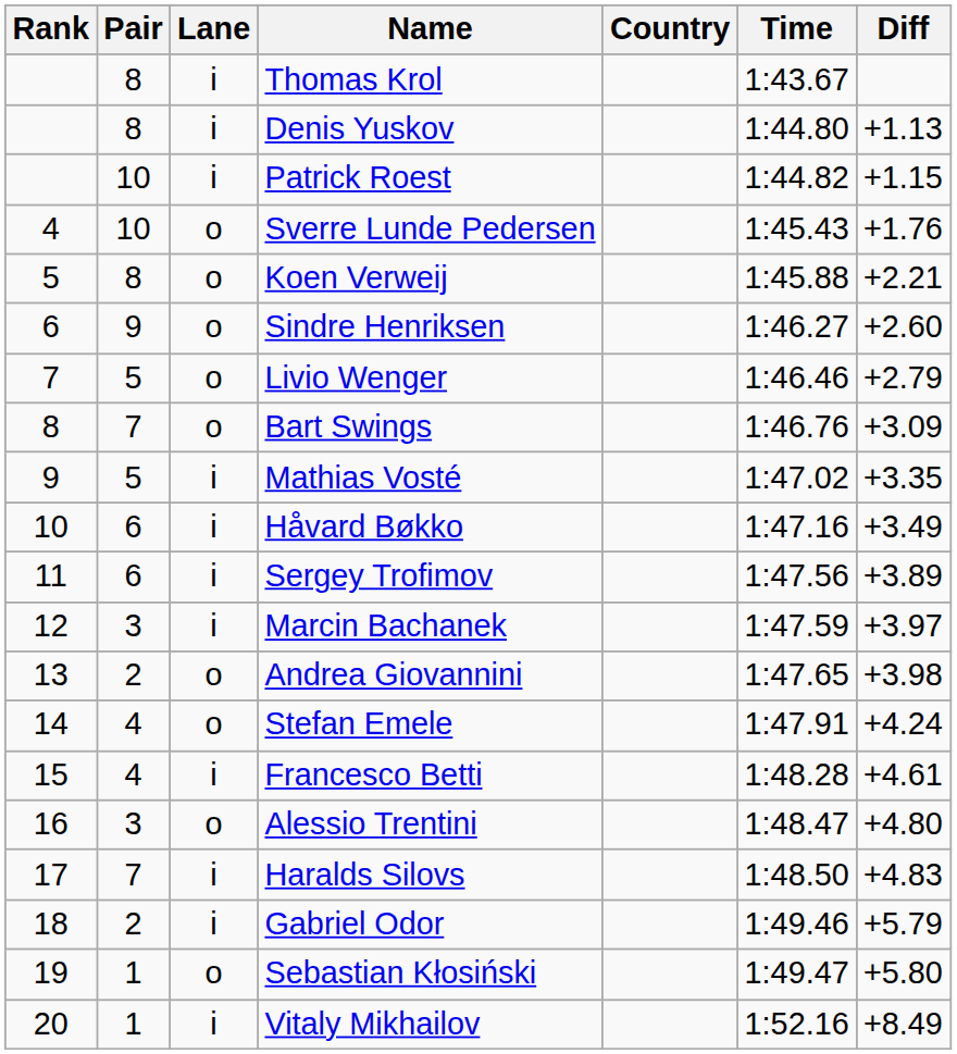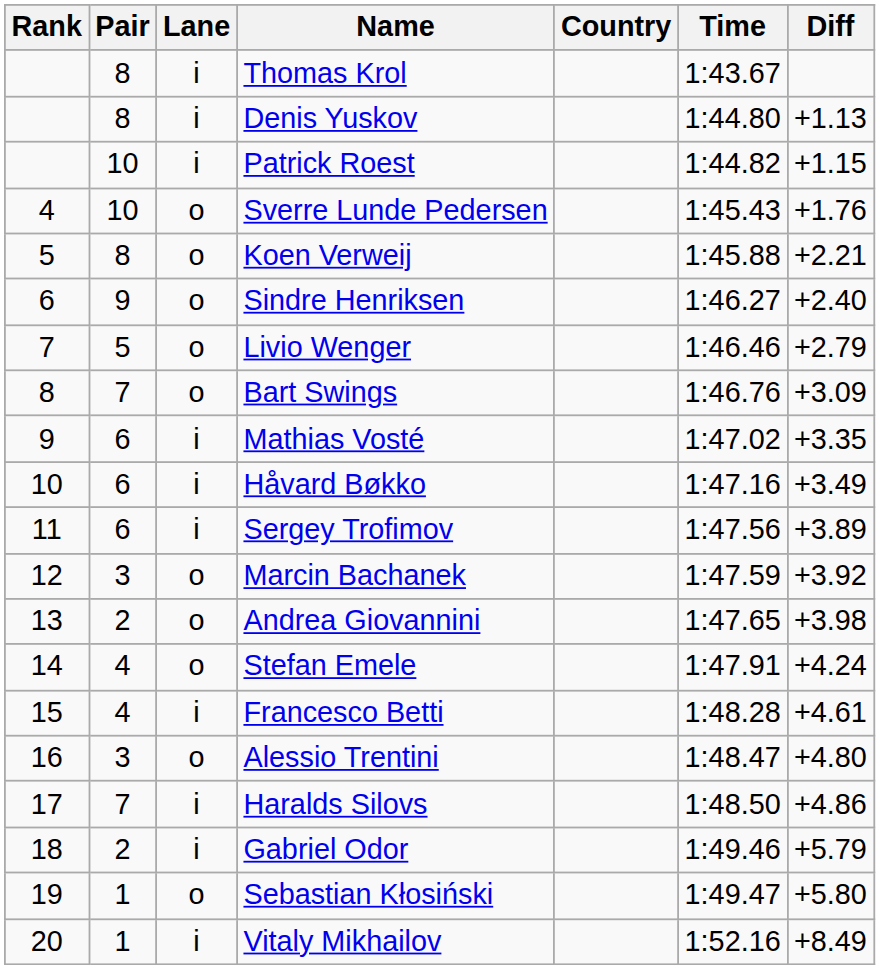 <table class="wikitable sortable" style="text-align:center">
 <tr>
 <th>Rank</th>
 <th>Pair</th>
 <th>Lane</th>
 <th>Name</th>
 <th>Country</th>
 <th>Time</th>
 <th>Diff</th>
 </tr>
 <tr>
 <td></td>
 <td>8</td>
 <td>i</td>
 <td align=left><a href='#'>Thomas Krol</a></td>
 <td align=left></td>
 <td>1:43.67</td>
 <td></td>
 </tr>
 <tr>
 <td></td>
 <td>8</td>
 <td>i</td>
 <td align=left><a href='#'>Denis Yuskov</a></td>
 <td align=left></td>
 <td>1:44.80</td>
 <td>+1.13</td>
 </tr>
 <tr>
 <td></td>
 <td>10</td>
 <td>i</td>
 <td align=left><a href='#'>Patrick Roest</a></td>
 <td align=left></td>
 <td>1:44.82</td>
 <td>+1.15</td>
 </tr>
 <tr>
 <td>4</td>
 <td>10</td>
 <td>o</td>
 <td align=left><a href='#'>Sverre Lunde Pedersen</a></td>
 <td align=left></td>
 <td>1:45.43</td>
 <td>+1.76</td>
 </tr>
 <tr>
 <td>5</td>
 <td>8</td>
 <td>o</td>
 <td align=left><a href='#'>Koen Verweij</a></td>
 <td align=left></td>
 <td>1:45.88</td>
 <td>+2.21</td>
 </tr>
 <tr>
 <td>6</td>
 <td>9</td>
 <td>o</td>
 <td align=left><a href='#'>Sindre Henriksen</a></td>
 <td align=left></td>
 <td>1:46.27</td>
-<td>+2.60</td>
+<td>+2.40</td>
 </tr>
 <tr>
 <td>7</td>
 <td>5</td>
 <td>o</td>
 <td align=left><a href='#'>Livio Wenger</a></td>
 <td align=left></td>
 <td>1:46.46</td>
 <td>+2.79</td>
 </tr>
 <tr>
 <td>8</td>
 <td>7</td>
 <td>o</td>
 <td align=left><a href='#'>Bart Swings</a></td>
 <td align=left></td>
 <td>1:46.76</td>
 <td>+3.09</td>
 </tr>
 <tr>
 <td>9</td>
-<td>5</td>
+<td>6</td>
 <td>i</td>
 <td align=left><a href='#'>Mathias Vosté</a></td>
 <td align=left></td>
 <td>1:47.02</td>
 <td>+3.35</td>
 </tr>
 <tr>
 <td>10</td>
 <td>6</td>
 <td>i</td>
 <td align=left><a href='#'>Håvard Bøkko</a></td>
 <td align=left></td>
 <td>1:47.16</td>
 <td>+3.49</td>
 </tr>
 <tr>
 <td>11</td>
 <td>6</td>
 <td>i</td>
 <td align=left><a href='#'>Sergey Trofimov</a></td>
 <td align=left></td>
 <td>1:47.56</td>
 <td>+3.89</td>
 </tr>
 <tr>
 <td>12</td>
 <td>3</td>
-<td>i</td>
+<td>o</td>
 <td align=left><a href='#'>Marcin Bachanek</a></td>
 <td align=left></td>
 <td>1:47.59</td>
-<td>+3.97</td>
+<td>+3.92</td>
 </tr>
 <tr>
 <td>13</td>
 <td>2</td>
 <td>o</td>
 <td align=left><a href='#'>Andrea Giovannini</a></td>
 <td align=left></td>
 <td>1:47.65</td>
 <td>+3.98</td>
 </tr>
 <tr>
 <td>14</td>
 <td>4</td>
 <td>o</td>
 <td align=left><a href='#'>Stefan Emele</a></td>
 <td align=left></td>
 <td>1:47.91</td>
 <td>+4.24</td>
 </tr>
 <tr>
 <td>15</td>
 <td>4</td>
 <td>i</td>
 <td align=left><a href='#'>Francesco Betti</a></td>
 <td align=left></td>
 <td>1:48.28</td>
 <td>+4.61</td>
 </tr>
 <tr>
 <td>16</td>
 <td>3</td>
 <td>o</td>
 <td align=left><a href='#'>Alessio Trentini</a></td>
 <td align=left></td>
 <td>1:48.47</td>
 <td>+4.80</td>
 </tr>
 <tr>
 <td>17</td>
 <td>7</td>
 <td>i</td>
 <td align=left><a href='#'>Haralds Silovs</a></td>
 <td align=left></td>
 <td>1:48.50</td>
-<td>+4.83</td>
+<td>+4.86</td>
 </tr>
 <tr>
 <td>18</td>
 <td>2</td>
 <td>i</td>
 <td align=left><a href='#'>Gabriel Odor</a></td>
 <td align=left></td>
 <td>1:49.46</td>
 <td>+5.79</td>
 </tr>
 <tr>
 <td>19</td>
 <td>1</td>
 <td>o</td>
 <td align=left><a href='#'>Sebastian Kłosiński</a></td>
 <td align=left></td>
 <td>1:49.47</td>
 <td>+5.80</td>
 </tr>
 <tr>
 <td>20</td>
 <td>1</td>
 <td>i</td>
 <td align=left><a href='#'>Vitaly Mikhailov</a></td>
 <td align=left></td>
 <td>1:52.16</td>
 <td>+8.49</td>
 </tr>
 </table>
